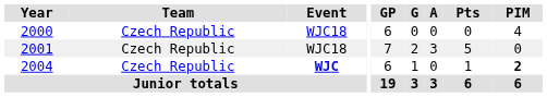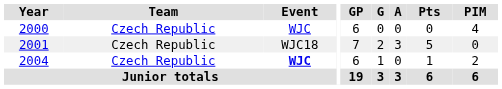 <table border="0" cellpadding="1" cellspacing="0" ID="Table3" style="text-align:center; width:40em">
 <tr ALIGN="center" bgcolor="#e0e0e0">
 <th>Year</th>
 <th>Team</th>
 <th>Event</th>
 <th rowspan="99" bgcolor="#ffffff"></th>
 <th>GP</th>
 <th>G</th>
 <th>A</th>
 <th>Pts</th>
 <th>PIM</th>
 </tr>
 <tr>
 <td><a href='#'>2000</a></td>
 <td><a href='#'>Czech Republic</a></td>
-<td><a href='#'>WJC18</a></td>
+<td><a href='#'>WJC</a></td>
 <td>6</td>
 <td>0</td>
 <td>0</td>
 <td>0</td>
 <td>4</td>
 </tr>
 <tr bgcolor="#f0f0f0">
 <td><a href='#'>2001</a></td>
 <td>Czech Republic</td>
 <td>WJC18</td>
 <td>7</td>
 <td>2</td>
 <td>3</td>
 <td>5</td>
 <td>0</td>
 </tr>
 <tr>
 <td><a href='#'>2004</a></td>
 <td><a href='#'>Czech Republic</a></td>
 <td><strong><a href='#'>WJC</a></strong></td>
 <td>6</td>
 <td>1</td>
 <td>0</td>
 <td>1</td>
-<td><strong>2</strong></td>
+<td>2</td>
 </tr>
 <tr bgcolor="#e0e0e0">
 <th colspan="3">Junior totals</th>
 <th>19</th>
 <th>3</th>
 <th>3</th>
 <th>6</th>
 <th>6</th>
 </tr>
 </table>
